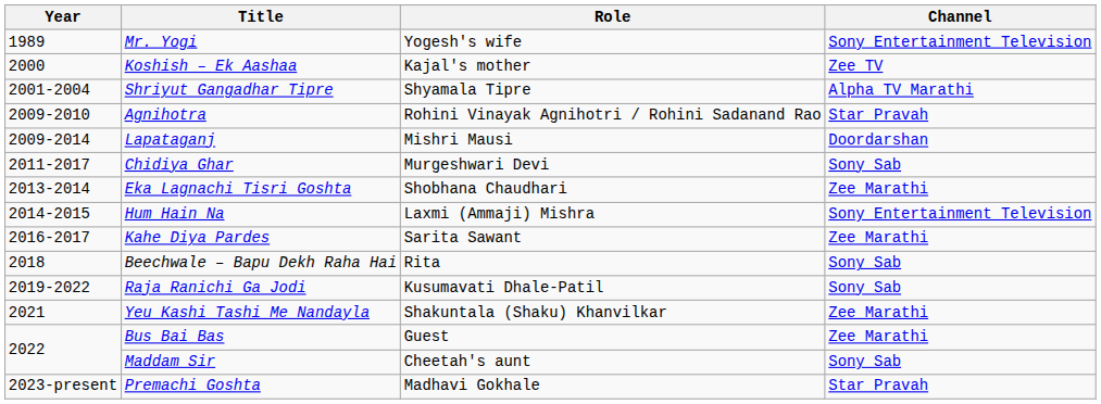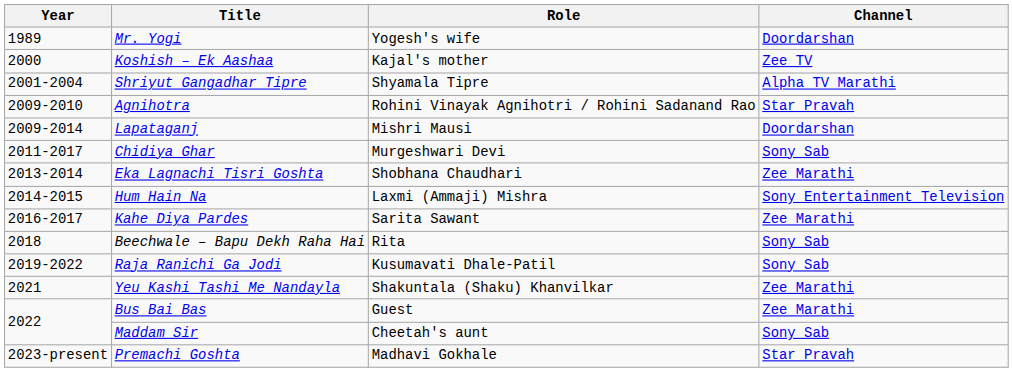 <table class="wikitable sortable">
 <tr>
 <th>Year</th>
 <th>Title</th>
 <th>Role</th>
 <th>Channel</th>
 </tr>
 <tr>
 <td>1989</td>
 <td><em><a href='#'>Mr. Yogi</a></em></td>
 <td>Yogesh's wife</td>
-<td><a href='#'>Sony Entertainment Television</a></td>
+<td><a href='#'>Doordarshan</a></td>
 </tr>
 <tr>
 <td>2000</td>
 <td><em><a href='#'>Koshish – Ek Aashaa</a></em></td>
 <td>Kajal's mother</td>
 <td><a href='#'>Zee TV</a></td>
 </tr>
 <tr>
 <td>2001-2004</td>
 <td><em><a href='#'>Shriyut Gangadhar Tipre</a></em></td>
 <td>Shyamala Tipre</td>
 <td><a href='#'>Alpha TV Marathi</a></td>
 </tr>
 <tr>
 <td>2009-2010</td>
 <td><em><a href='#'>Agnihotra</a></em></td>
 <td>Rohini Vinayak Agnihotri / Rohini Sadanand Rao</td>
 <td><a href='#'>Star Pravah</a></td>
 </tr>
 <tr>
 <td>2009-2014</td>
 <td><em><a href='#'>Lapataganj</a></em></td>
 <td>Mishri Mausi</td>
 <td><a href='#'>Doordarshan</a></td>
 </tr>
 <tr>
 <td>2011-2017</td>
 <td><em><a href='#'>Chidiya Ghar</a></em></td>
 <td>Murgeshwari Devi</td>
 <td><a href='#'>Sony Sab</a></td>
 </tr>
 <tr>
 <td>2013-2014</td>
 <td><em><a href='#'>Eka Lagnachi Tisri Goshta</a></em></td>
 <td>Shobhana Chaudhari</td>
 <td><a href='#'>Zee Marathi</a></td>
 </tr>
 <tr>
 <td>2014-2015</td>
 <td><em><a href='#'>Hum Hain Na</a></em></td>
 <td>Laxmi (Ammaji) Mishra</td>
 <td><a href='#'>Sony Entertainment Television</a></td>
 </tr>
 <tr>
 <td>2016-2017</td>
 <td><em><a href='#'>Kahe Diya Pardes</a></em></td>
 <td>Sarita Sawant</td>
 <td><a href='#'>Zee Marathi</a></td>
 </tr>
 <tr>
 <td>2018</td>
 <td><em>Beechwale – Bapu Dekh Raha Hai</em></td>
 <td>Rita</td>
 <td><a href='#'>Sony Sab</a></td>
 </tr>
 <tr>
 <td>2019-2022</td>
 <td><em><a href='#'>Raja Ranichi Ga Jodi</a></em></td>
 <td>Kusumavati Dhale-Patil</td>
 <td><a href='#'>Sony Sab</a></td>
 </tr>
 <tr>
 <td>2021</td>
 <td><em><a href='#'>Yeu Kashi Tashi Me Nandayla</a></em></td>
 <td>Shakuntala (Shaku) Khanvilkar</td>
 <td><a href='#'>Zee Marathi</a></td>
 </tr>
 <tr>
 <td rowspan="2">2022</td>
 <td><em><a href='#'>Bus Bai Bas</a></em></td>
 <td>Guest</td>
 <td><a href='#'>Zee Marathi</a></td>
 </tr>
 <tr>
 <td><em><a href='#'>Maddam Sir</a></em></td>
 <td>Cheetah's aunt</td>
 <td><a href='#'>Sony Sab</a></td>
 </tr>
 <tr>
 <td>2023-present</td>
 <td><em><a href='#'>Premachi Goshta</a></em></td>
 <td>Madhavi Gokhale</td>
 <td><a href='#'>Star Pravah</a></td>
 </tr>
 </table>
